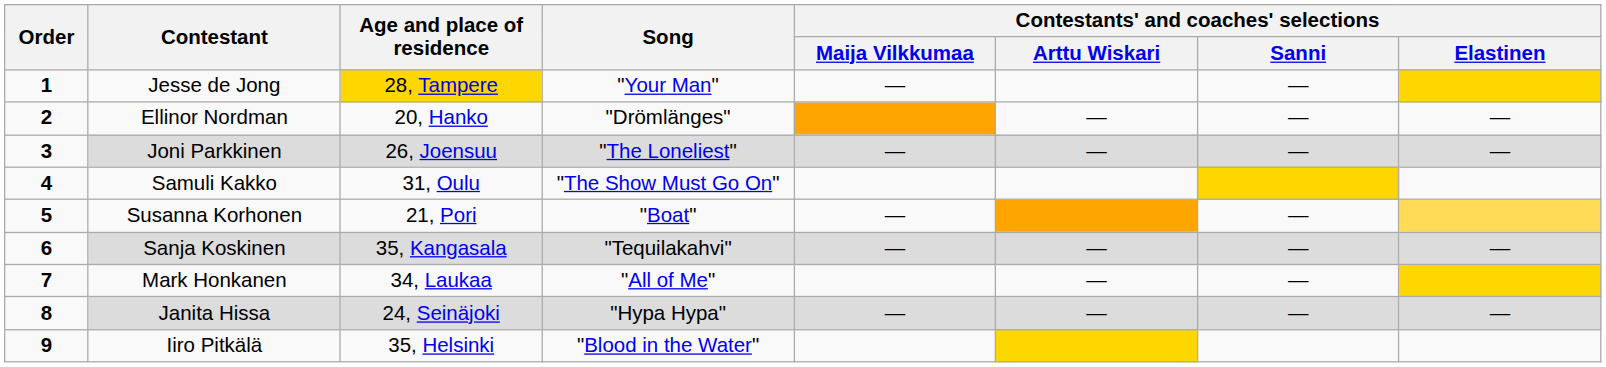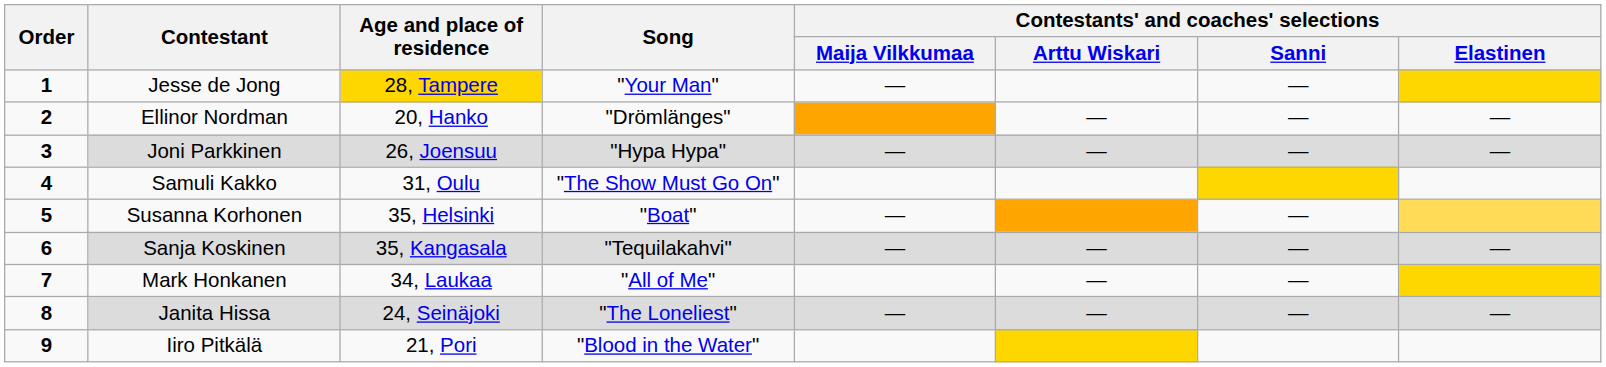 <table class="wikitable" style="text-align:center;">
 <tr>
 <th rowspan="2" scope="col" style="width:02%;">Order</th>
 <th rowspan="2" scope="col" style="width:10%;">Contestant</th>
 <th rowspan="2" scope="col" style="width:08%;">Age and place of residence</th>
 <th rowspan="2" scope="col" style="width:10%;">Song</th>
 <th colspan="4" scope="col" style="width:20%;">Contestants' and coaches' selections</th>
 </tr>
 <tr>
 <th style="width:08%;"><a href='#'>Maija Vilkkumaa</a></th>
 <th style="width:08%;"><a href='#'>Arttu Wiskari</a></th>
 <th style="width:08%;"><a href='#'>Sanni</a></th>
 <th style="width:08%;"><a href='#'>Elastinen</a></th>
 </tr>
 <tr>
 <td><strong>1</strong></td>
 <td>Jesse de Jong</td>
 <td style="background: gold;">28, <a href='#'>Tampere</a></td>
 <td>"<a href='#'>Your Man</a>"</td>
 <td>—</td>
 <td><strong></strong></td>
 <td>—</td>
 <td bgcolor="gold"><strong></strong></td>
 </tr>
 <tr>
 <td><strong>2</strong></td>
 <td>Ellinor Nordman</td>
 <td>20, <a href='#'>Hanko</a></td>
 <td>"Drömlänges"</td>
 <td bgcolor="orange"><strong></strong></td>
 <td>—</td>
 <td>—</td>
 <td>—</td>
 </tr>
 <tr>
 <td><strong>3</strong></td>
 <td style="background:#DCDCDC;">Joni Parkkinen</td>
 <td style="background:#DCDCDC;">26, <a href='#'>Joensuu</a></td>
-<td style="background:#DCDCDC;">"<a href='#'>The Loneliest</a>"</td>
+<td style="background:#DCDCDC;">"Hypa Hypa"</td>
 <td style="background:#DCDCDC;">—</td>
 <td style="background:#DCDCDC;">—</td>
 <td style="background:#DCDCDC;">—</td>
 <td style="background:#DCDCDC;">—</td>
 </tr>
 <tr>
 <td><strong>4</strong></td>
 <td>Samuli Kakko</td>
 <td>31, <a href='#'>Oulu</a></td>
 <td>"<a href='#'>The Show Must Go On</a>"</td>
 <td><strong></strong></td>
 <td><strong></strong></td>
 <td bgcolor="gold"><strong></strong></td>
 <td><strong></strong></td>
 </tr>
 <tr>
 <td><strong>5</strong></td>
 <td>Susanna Korhonen</td>
-<td>21, <a href='#'>Pori</a></td>
+<td>35, <a href='#'>Helsinki</a></td>
 <td>"<a href='#'>Boat</a>"</td>
 <td>—</td>
 <td bgcolor="orange"><strong></strong></td>
 <td>—</td>
 <td bgcolor="#ffdb58"><strong></strong></td>
 </tr>
 <tr>
 <td><strong>6</strong></td>
 <td style="background:#DCDCDC;">Sanja Koskinen</td>
 <td style="background:#DCDCDC;">35, <a href='#'>Kangasala</a></td>
 <td style="background:#DCDCDC;">"Tequilakahvi"</td>
 <td style="background:#DCDCDC;">—</td>
 <td style="background:#DCDCDC;">—</td>
 <td style="background:#DCDCDC;">—</td>
 <td style="background:#DCDCDC;">—</td>
 </tr>
 <tr>
 <td><strong>7</strong></td>
 <td>Mark Honkanen</td>
 <td>34, <a href='#'>Laukaa</a></td>
 <td>"<a href='#'>All of Me</a>"</td>
 <td><strong></strong></td>
 <td>—</td>
 <td>—</td>
 <td bgcolor="gold"><strong></strong></td>
 </tr>
 <tr>
 <td><strong>8</strong></td>
 <td style="background:#DCDCDC;">Janita Hissa</td>
 <td style="background:#DCDCDC;">24, <a href='#'>Seinäjoki</a></td>
-<td style="background:#DCDCDC;">"Hypa Hypa"</td>
+<td style="background:#DCDCDC;">"<a href='#'>The Loneliest</a>"</td>
 <td style="background:#DCDCDC;">—</td>
 <td style="background:#DCDCDC;">—</td>
 <td style="background:#DCDCDC;">—</td>
 <td style="background:#DCDCDC;">—</td>
 </tr>
 <tr>
 <td><strong>9</strong></td>
 <td>Iiro Pitkälä</td>
-<td>35, <a href='#'>Helsinki</a></td>
+<td>21, <a href='#'>Pori</a></td>
 <td>"<a href='#'>Blood in the Water</a>"</td>
 <td><strong></strong></td>
 <td bgcolor="gold"><strong></strong></td>
 <td><strong></strong></td>
 <td><strong></strong></td>
 </tr>
 </table>
